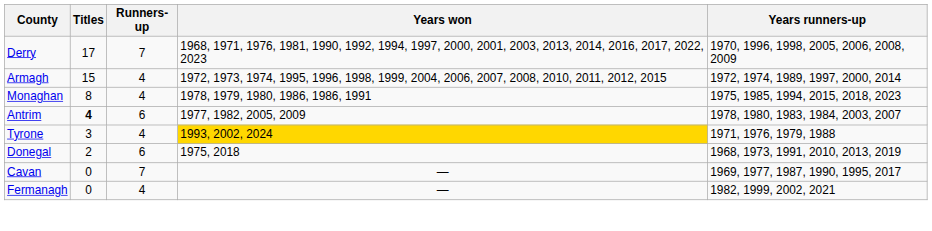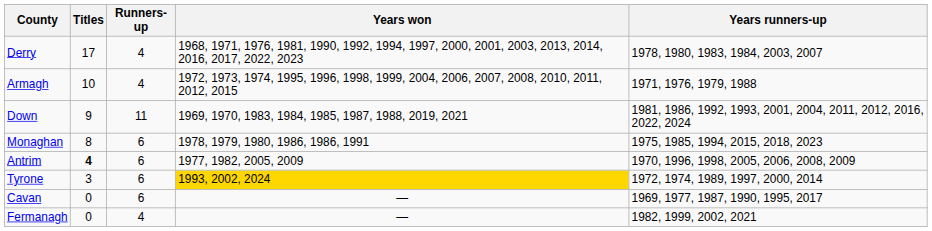 <table class="wikitable sortable" style="text-align:center;">
 <tr>
 <th>County</th>
 <th>Titles</th>
 <th>Runners-up</th>
 <th>Years won</th>
 <th>Years runners-up</th>
 </tr>
 <tr>
 <td style="text-align:left"><a href='#'>Derry</a></td>
 <td>17</td>
-<td>7</td>
+<td>4</td>
 <td style="text-align:left">1968, 1971, 1976, 1981, 1990, 1992, 1994, 1997, 2000, 2001, 2003, 2013, 2014, 2016, 2017, 2022, 2023</td>
-<td style="text-align:left">1970, 1996, 1998, 2005, 2006, 2008, 2009</td>
+<td style="text-align:left">1978, 1980, 1983, 1984, 2003, 2007</td>
 </tr>
 <tr>
 <td style="text-align:left"><a href='#'>Armagh</a></td>
-<td>15</td>
+<td>10</td>
 <td>4</td>
 <td style="text-align:left">1972, 1973, 1974, 1995, 1996, 1998, 1999, 2004, 2006, 2007, 2008, 2010, 2011, 2012, 2015</td>
-<td style="text-align:left">1972, 1974, 1989, 1997, 2000, 2014</td>
+<td style="text-align:left">1971, 1976, 1979, 1988</td>
+</tr>
+<tr>
+<td style="text-align:left"><a href='#'>Down</a></td>
+<td>9</td>
+<td>11</td>
+<td style="text-align:left">1969, 1970, 1983, 1984, 1985, 1987, 1988, 2019, 2021</td>
+<td style="text-align:left">1981, 1986, 1992, 1993, 2001, 2004, 2011, 2012, 2016, 2022, 2024</td>
 </tr>
 <tr>
 <td style="text-align:left"><a href='#'>Monaghan</a></td>
 <td>8</td>
-<td>4</td>
+<td>6</td>
 <td style="text-align:left">1978, 1979, 1980, 1986, 1986, 1991</td>
 <td style="text-align:left">1975, 1985, 1994, 2015, 2018, 2023</td>
 </tr>
 <tr>
 <td style="text-align:left"><a href='#'>Antrim</a></td>
 <td><strong>4</strong></td>
 <td>6</td>
 <td style="text-align:left">1977, 1982, 2005, 2009</td>
-<td style="text-align:left">1978, 1980, 1983, 1984, 2003, 2007</td>
+<td style="text-align:left">1970, 1996, 1998, 2005, 2006, 2008, 2009</td>
 </tr>
 <tr>
 <td style="text-align:left"><a href='#'>Tyrone</a></td>
 <td>3</td>
-<td>4</td>
+<td>6</td>
 <td style="background: gold; text-align:left">1993, 2002, 2024</td>
-<td style="text-align:left">1971, 1976, 1979, 1988</td>
-</tr>
-<tr>
-<td style="text-align:left"><a href='#'>Donegal</a></td>
-<td>2</td>
-<td>6</td>
-<td style="text-align:left">1975, 2018</td>
-<td style="text-align:left">1968, 1973, 1991, 2010, 2013, 2019</td>
+<td style="text-align:left">1972, 1974, 1989, 1997, 2000, 2014</td>
 </tr>
 <tr>
 <td style="text-align:left"><a href='#'>Cavan</a></td>
 <td>0</td>
-<td>7</td>
+<td>6</td>
 <td>—</td>
 <td style="text-align:left">1969, 1977, 1987, 1990, 1995, 2017</td>
 </tr>
 <tr>
 <td style="text-align:left"><a href='#'>Fermanagh</a></td>
 <td>0</td>
 <td>4</td>
 <td>—</td>
 <td style="text-align:left">1982, 1999, 2002, 2021</td>
 </tr>
 </table>
